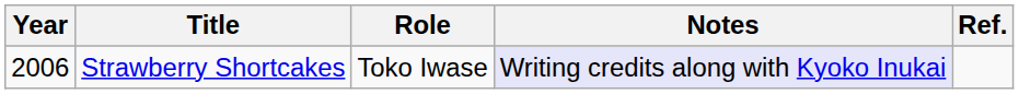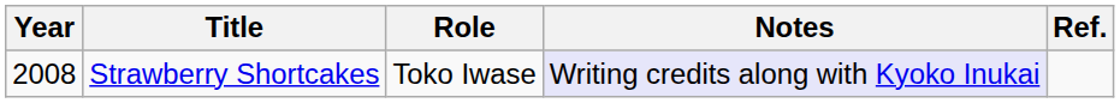 <table class="wikitable">
 <tr>
 <th>Year</th>
 <th>Title</th>
 <th>Role</th>
 <th>Notes</th>
 <th>Ref.</th>
 </tr>
 <tr>
-<td>2006</td>
+<td>2008</td>
 <td><a href='#'>Strawberry Shortcakes</a></td>
 <td>Toko Iwase</td>
 <td style="background: lavender;">Writing credits along with <a href='#'>Kyoko Inukai</a></td>
 <td></td>
 </tr>
 </table>
